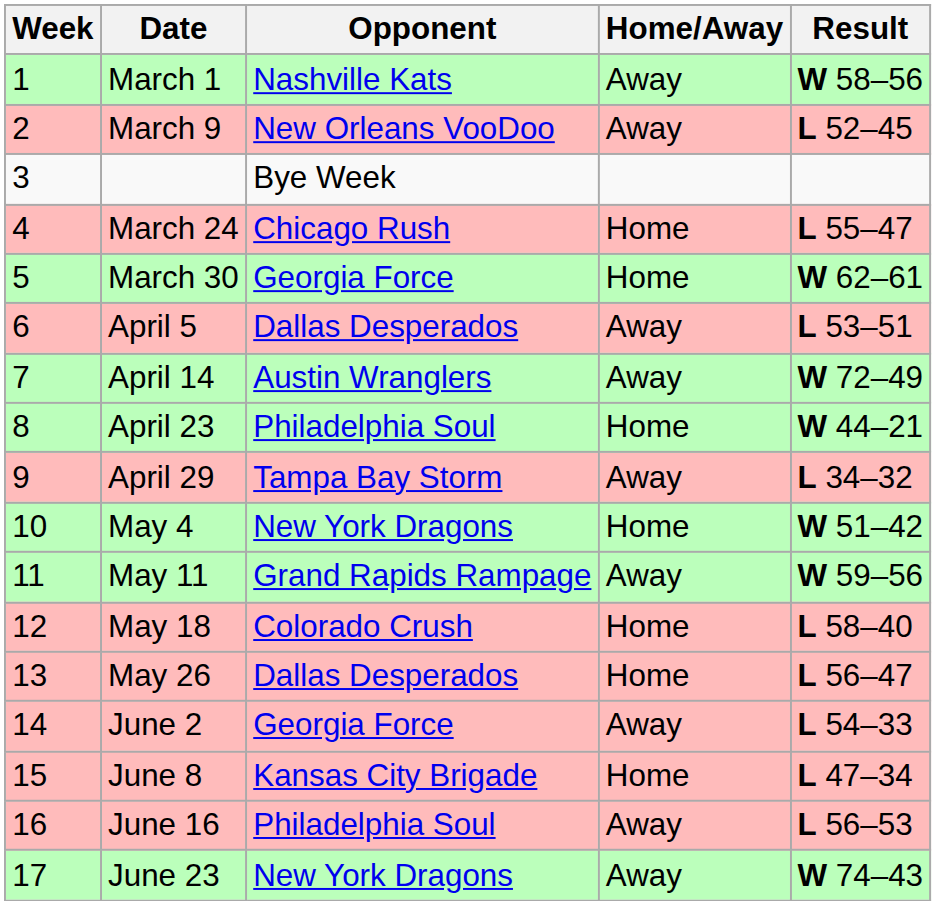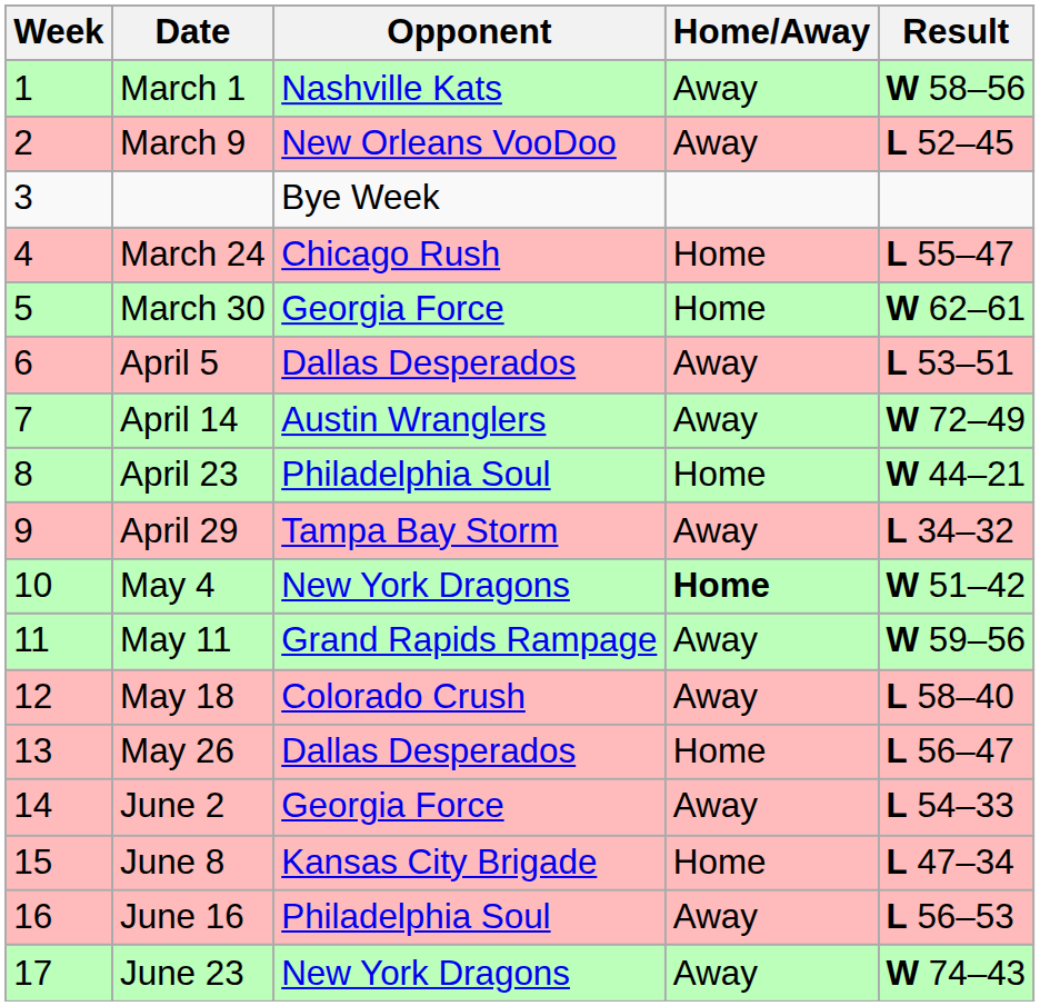 <table class="wikitable">
 <tr>
 <th>Week</th>
 <th>Date</th>
 <th>Opponent</th>
 <th>Home/Away</th>
 <th>Result</th>
 </tr>
 <tr bgcolor="bbffbb">
 <td>1</td>
 <td>March 1</td>
 <td><a href='#'>Nashville Kats</a></td>
 <td>Away</td>
 <td><strong>W</strong> 58–56</td>
 </tr>
 <tr bgcolor="ffbbbb">
 <td>2</td>
 <td>March 9</td>
 <td><a href='#'>New Orleans VooDoo</a></td>
 <td>Away</td>
 <td><strong>L</strong> 52–45</td>
 </tr>
 <tr>
 <td>3</td>
 <td></td>
 <td>Bye Week</td>
 <td></td>
 <td></td>
 </tr>
 <tr bgcolor="ffbbbb">
 <td>4</td>
 <td>March 24</td>
 <td><a href='#'>Chicago Rush</a></td>
 <td>Home</td>
 <td><strong>L</strong> 55–47</td>
 </tr>
 <tr bgcolor="bbffbb">
 <td>5</td>
 <td>March 30</td>
 <td><a href='#'>Georgia Force</a></td>
 <td>Home</td>
 <td><strong>W</strong> 62–61</td>
 </tr>
 <tr bgcolor="ffbbbb">
 <td>6</td>
 <td>April 5</td>
 <td><a href='#'>Dallas Desperados</a></td>
 <td>Away</td>
 <td><strong>L</strong> 53–51</td>
 </tr>
 <tr bgcolor="bbffbb">
 <td>7</td>
 <td>April 14</td>
 <td><a href='#'>Austin Wranglers</a></td>
 <td>Away</td>
 <td><strong>W</strong> 72–49</td>
 </tr>
 <tr bgcolor="bbffbb">
 <td>8</td>
 <td>April 23</td>
 <td><a href='#'>Philadelphia Soul</a></td>
 <td>Home</td>
 <td><strong>W</strong> 44–21</td>
 </tr>
 <tr bgcolor="ffbbbb">
 <td>9</td>
 <td>April 29</td>
 <td><a href='#'>Tampa Bay Storm</a></td>
 <td>Away</td>
 <td><strong>L</strong> 34–32</td>
 </tr>
 <tr bgcolor="bbffbb">
 <td>10</td>
 <td>May 4</td>
 <td><a href='#'>New York Dragons</a></td>
-<td>Home</td>
+<td><strong>Home</strong></td>
 <td><strong>W</strong> 51–42</td>
 </tr>
 <tr bgcolor="bbffbb">
 <td>11</td>
 <td>May 11</td>
 <td><a href='#'>Grand Rapids Rampage</a></td>
 <td>Away</td>
 <td><strong>W</strong> 59–56</td>
 </tr>
 <tr bgcolor="ffbbbb">
 <td>12</td>
 <td>May 18</td>
 <td><a href='#'>Colorado Crush</a></td>
-<td>Home</td>
+<td>Away</td>
 <td><strong>L</strong> 58–40</td>
 </tr>
 <tr bgcolor="ffbbbb">
 <td>13</td>
 <td>May 26</td>
 <td><a href='#'>Dallas Desperados</a></td>
 <td>Home</td>
 <td><strong>L</strong> 56–47</td>
 </tr>
 <tr bgcolor="ffbbbb">
 <td>14</td>
 <td>June 2</td>
 <td><a href='#'>Georgia Force</a></td>
 <td>Away</td>
 <td><strong>L</strong> 54–33</td>
 </tr>
 <tr bgcolor="ffbbbb">
 <td>15</td>
 <td>June 8</td>
 <td><a href='#'>Kansas City Brigade</a></td>
 <td>Home</td>
 <td><strong>L</strong> 47–34</td>
 </tr>
 <tr bgcolor="ffbbbb">
 <td>16</td>
 <td>June 16</td>
 <td><a href='#'>Philadelphia Soul</a></td>
 <td>Away</td>
 <td><strong>L</strong> 56–53</td>
 </tr>
 <tr bgcolor="bbffbb">
 <td>17</td>
 <td>June 23</td>
 <td><a href='#'>New York Dragons</a></td>
 <td>Away</td>
 <td><strong>W</strong> 74–43</td>
 </tr>
 </table>
